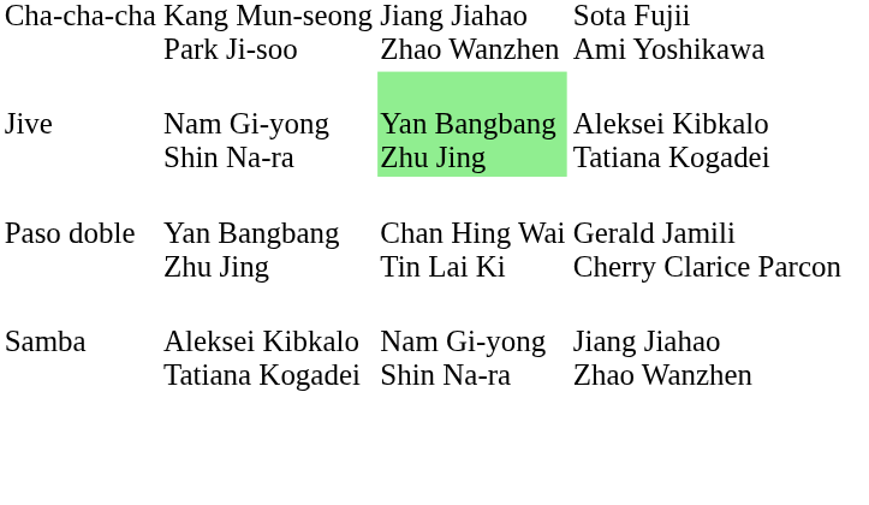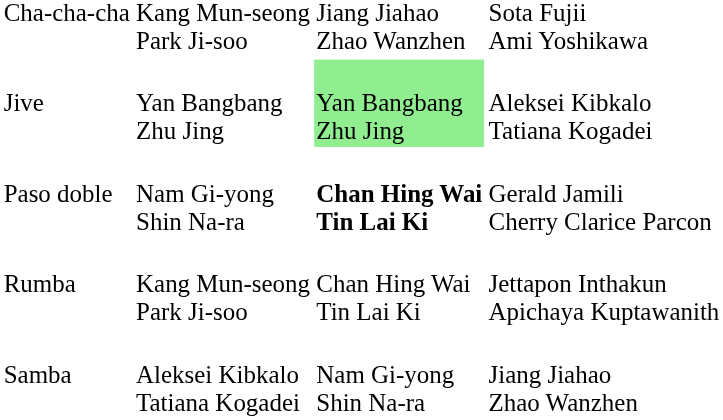 <table>
 <tr>
 <td>Cha-cha-cha</td>
 <td><br>Kang Mun-seong<br>Park Ji-soo</td>
 <td><br>Jiang Jiahao<br>Zhao Wanzhen</td>
 <td><br>Sota Fujii<br>Ami Yoshikawa</td>
 </tr>
 <tr>
 <td>Jive</td>
-<td><br>Nam Gi-yong<br>Shin Na-ra</td>
+<td><br>Yan Bangbang<br>Zhu Jing</td>
 <td style="background: lightgreen;"><br>Yan Bangbang<br>Zhu Jing</td>
 <td><br>Aleksei Kibkalo<br>Tatiana Kogadei</td>
 </tr>
 <tr>
 <td>Paso doble</td>
-<td><br>Yan Bangbang<br>Zhu Jing</td>
+<td><br>Nam Gi-yong<br>Shin Na-ra</td>
+<td><strong><br>Chan Hing Wai<br>Tin Lai Ki</strong></td>
+<td><br>Gerald Jamili<br>Cherry Clarice Parcon</td>
+</tr>
+<tr>
+<td>Rumba</td>
+<td><br>Kang Mun-seong<br>Park Ji-soo</td>
 <td><br>Chan Hing Wai<br>Tin Lai Ki</td>
-<td><br>Gerald Jamili<br>Cherry Clarice Parcon</td>
+<td><br>Jettapon Inthakun<br>Apichaya Kuptawanith</td>
 </tr>
 <tr>
 <td>Samba</td>
 <td><br>Aleksei Kibkalo<br>Tatiana Kogadei</td>
 <td><br>Nam Gi-yong<br>Shin Na-ra</td>
 <td><br>Jiang Jiahao<br>Zhao Wanzhen</td>
 </tr>
 </table>
